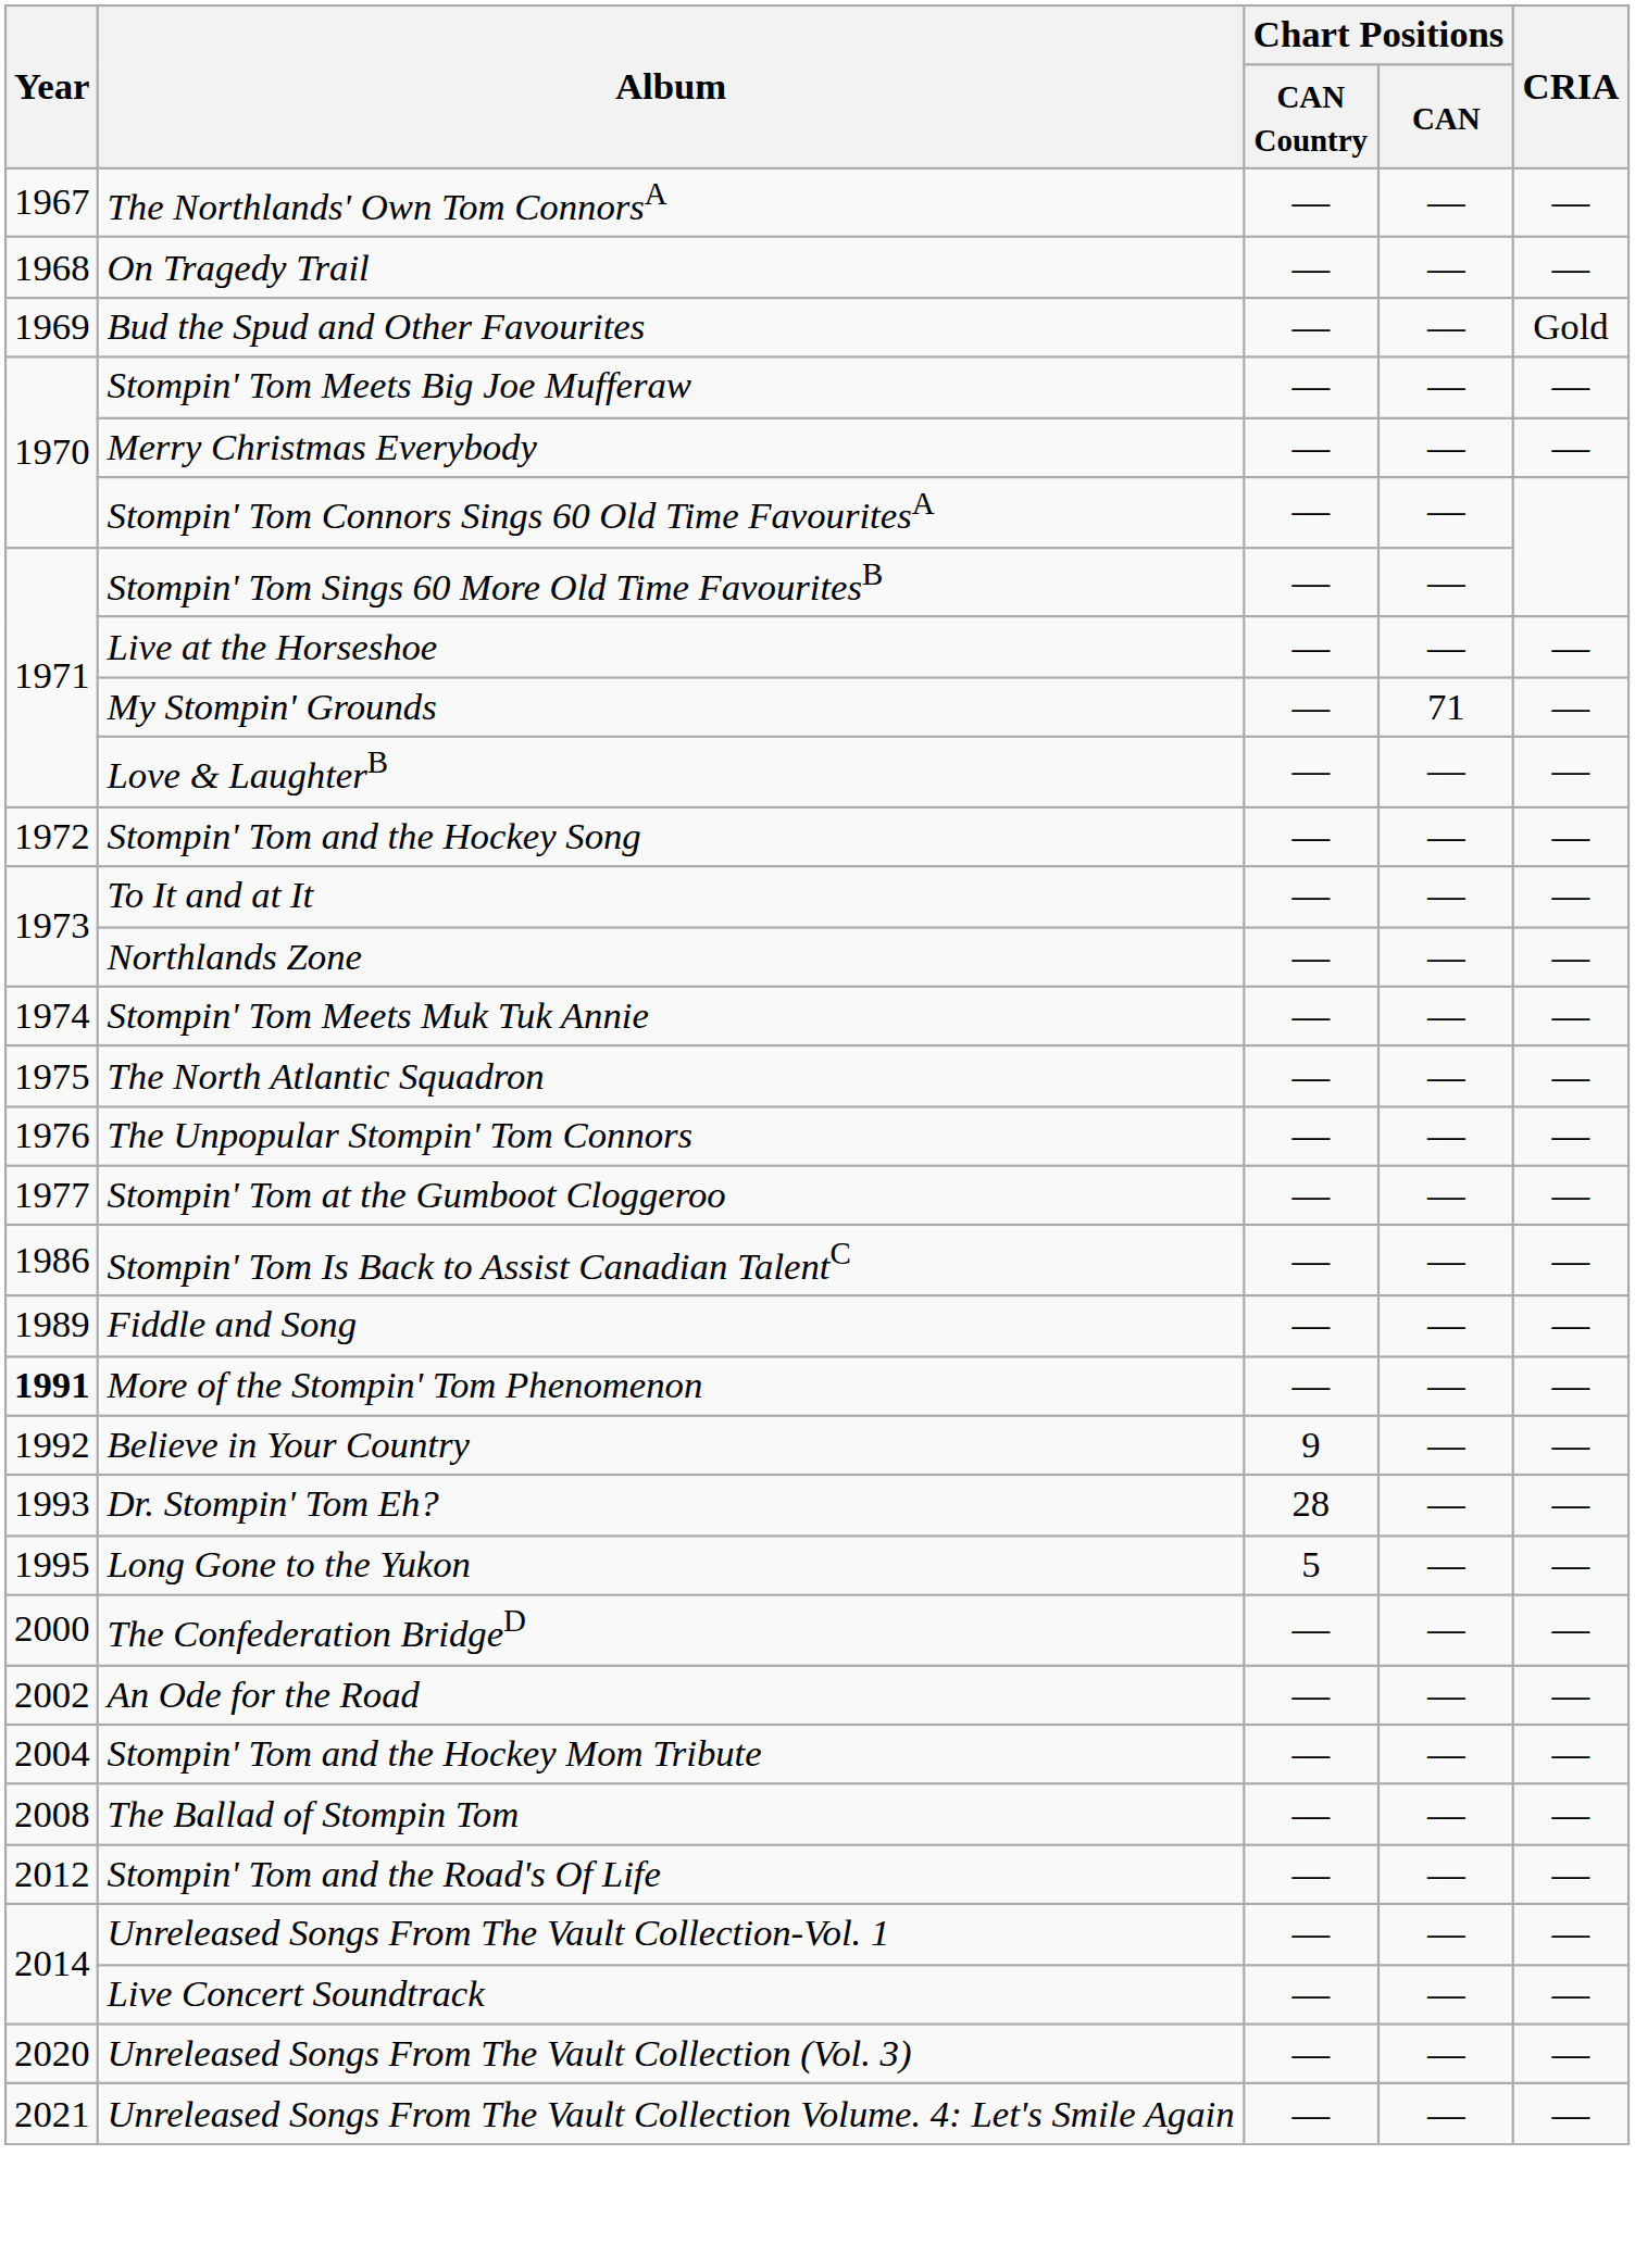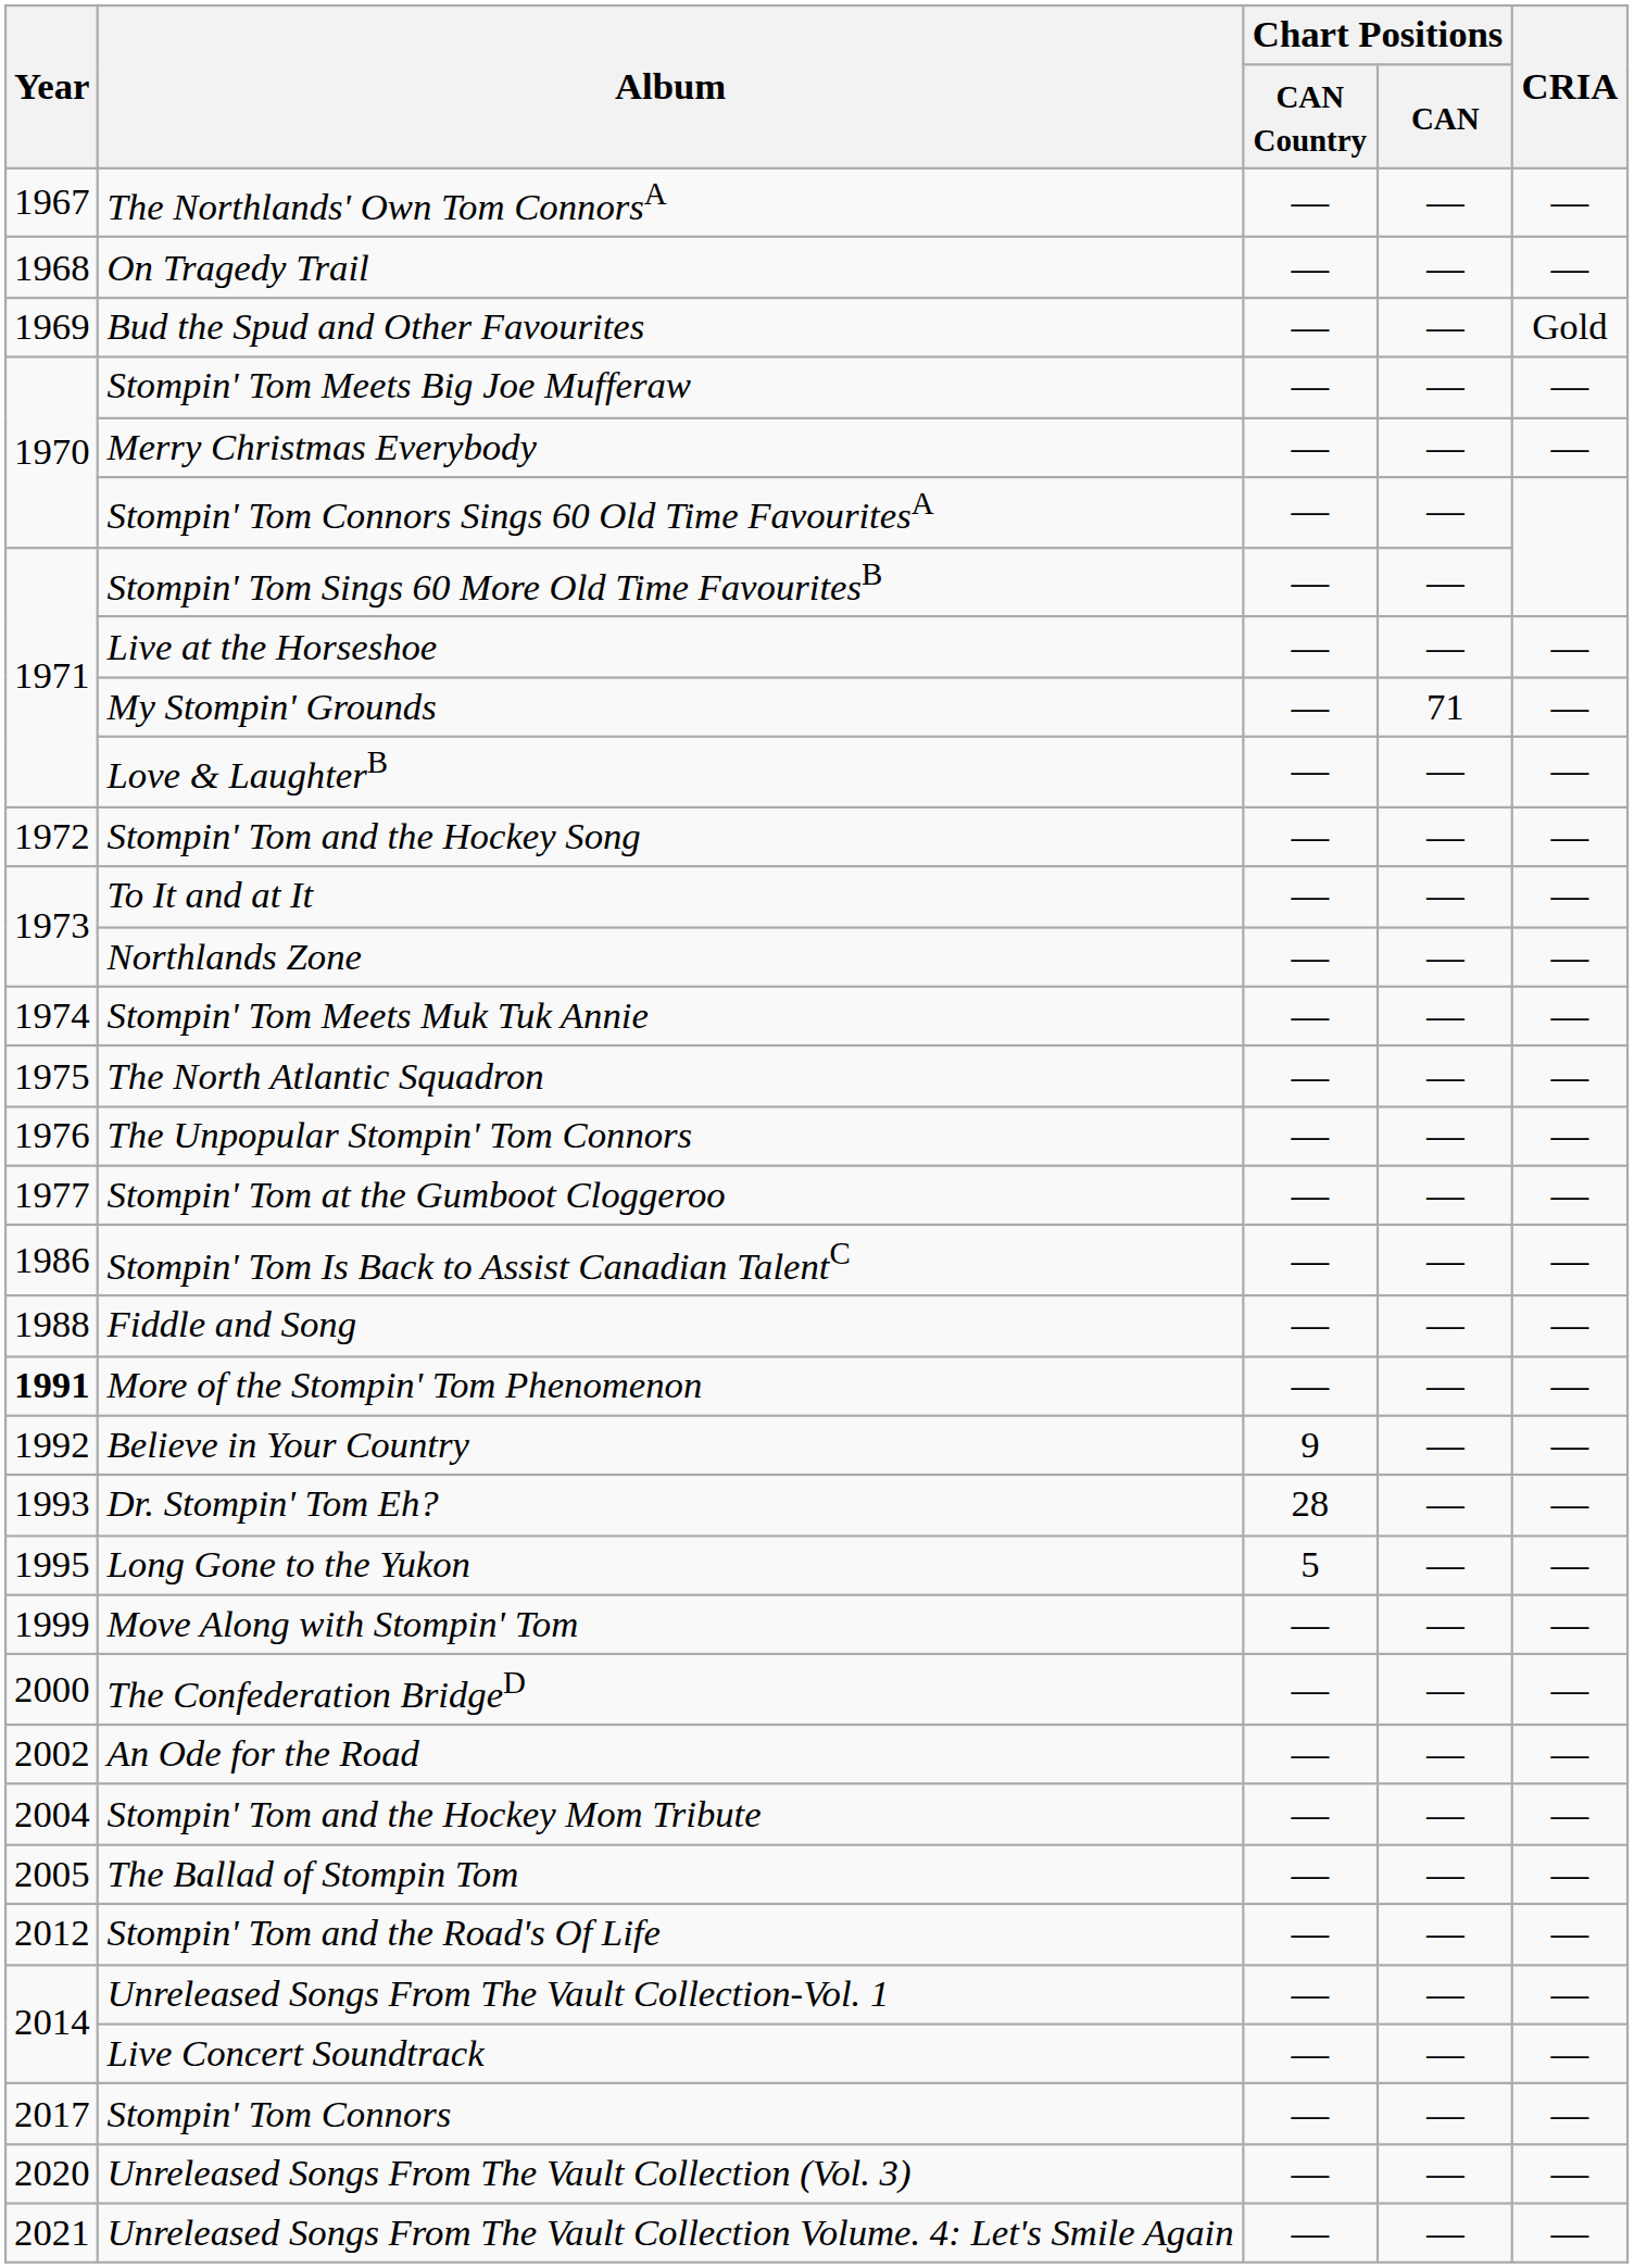 <table class="wikitable">
 <tr>
 <th rowspan="2">Year</th>
 <th rowspan="2">Album</th>
 <th colspan="2">Chart Positions</th>
 <th rowspan="2">CRIA</th>
 </tr>
 <tr>
 <th style="width:50px;"><small>CAN Country</small></th>
 <th style="width:50px;"><small>CAN</small></th>
 </tr>
 <tr>
 <td>1967</td>
 <td><em>The Northlands' Own Tom Connors</em><sup>A</sup></td>
 <td style="text-align:center;">—</td>
 <td style="text-align:center;">—</td>
 <td style="text-align:center;">—</td>
 </tr>
 <tr>
 <td>1968</td>
 <td><em>On Tragedy Trail</em></td>
 <td style="text-align:center;">—</td>
 <td style="text-align:center;">—</td>
 <td style="text-align:center;">—</td>
 </tr>
 <tr>
 <td>1969</td>
 <td><em>Bud the Spud and Other Favourites</em></td>
 <td style="text-align:center;">—</td>
 <td style="text-align:center;">—</td>
 <td style="text-align:center;">Gold</td>
 </tr>
 <tr>
 <td rowspan="3">1970</td>
 <td><em>Stompin' Tom Meets Big Joe Mufferaw</em></td>
 <td style="text-align:center;">—</td>
 <td style="text-align:center;">—</td>
 <td style="text-align:center;">—</td>
 </tr>
 <tr>
 <td><em>Merry Christmas Everybody</em></td>
 <td style="text-align:center;">—</td>
 <td style="text-align:center;">—</td>
 <td style="text-align:center;">—</td>
 </tr>
 <tr>
 <td><em>Stompin' Tom Connors Sings 60 Old Time Favourites</em><sup>A</sup></td>
 <td style="text-align:center;">—</td>
 <td style="text-align:center;">—</td>
 </tr>
 <tr>
 <td rowspan="4">1971</td>
 <td><em>Stompin' Tom Sings 60 More Old Time Favourites</em><sup>B</sup></td>
 <td style="text-align:center;">—</td>
 <td style="text-align:center;">—</td>
 </tr>
 <tr>
 <td><em>Live at the Horseshoe</em></td>
 <td style="text-align:center;">—</td>
 <td style="text-align:center;">—</td>
 <td style="text-align:center;">—</td>
 </tr>
 <tr>
 <td><em>My Stompin' Grounds</em></td>
 <td style="text-align:center;">—</td>
 <td style="text-align:center;">71</td>
 <td style="text-align:center;">—</td>
 </tr>
 <tr>
 <td><em>Love & Laughter</em><sup>B</sup></td>
 <td style="text-align:center;">—</td>
 <td style="text-align:center;">—</td>
 <td style="text-align:center;">—</td>
 </tr>
 <tr>
 <td>1972</td>
 <td><em>Stompin' Tom and the Hockey Song</em></td>
 <td style="text-align:center;">—</td>
 <td style="text-align:center;">—</td>
 <td style="text-align:center;">—</td>
 </tr>
 <tr>
 <td rowspan="2">1973</td>
 <td><em>To It and at It</em></td>
 <td style="text-align:center;">—</td>
 <td style="text-align:center;">—</td>
 <td style="text-align:center;">—</td>
 </tr>
 <tr>
 <td><em>Northlands Zone</em></td>
 <td style="text-align:center;">—</td>
 <td style="text-align:center;">—</td>
 <td style="text-align:center;">—</td>
 </tr>
 <tr>
 <td>1974</td>
 <td><em>Stompin' Tom Meets Muk Tuk Annie</em></td>
 <td style="text-align:center;">—</td>
 <td style="text-align:center;">—</td>
 <td style="text-align:center;">—</td>
 </tr>
 <tr>
 <td>1975</td>
 <td><em>The North Atlantic Squadron</em></td>
 <td style="text-align:center;">—</td>
 <td style="text-align:center;">—</td>
 <td style="text-align:center;">—</td>
 </tr>
 <tr>
 <td>1976</td>
 <td><em>The Unpopular Stompin' Tom Connors</em></td>
 <td style="text-align:center;">—</td>
 <td style="text-align:center;">—</td>
 <td style="text-align:center;">—</td>
 </tr>
 <tr>
 <td>1977</td>
 <td><em>Stompin' Tom at the Gumboot Cloggeroo</em></td>
 <td style="text-align:center;">—</td>
 <td style="text-align:center;">—</td>
 <td style="text-align:center;">—</td>
 </tr>
 <tr>
 <td>1986</td>
 <td><em>Stompin' Tom Is Back to Assist Canadian Talent</em><sup>C</sup></td>
 <td style="text-align:center;">—</td>
 <td style="text-align:center;">—</td>
 <td style="text-align:center;">—</td>
 </tr>
 <tr>
-<td>1989</td>
+<td>1988</td>
 <td><em>Fiddle and Song</em></td>
 <td style="text-align:center;">—</td>
 <td style="text-align:center;">—</td>
 <td style="text-align:center;">—</td>
 </tr>
 <tr>
 <td><strong>1991</strong></td>
 <td><em>More of the Stompin' Tom Phenomenon</em></td>
 <td style="text-align:center;">—</td>
 <td style="text-align:center;">—</td>
 <td style="text-align:center;">—</td>
 </tr>
 <tr>
 <td>1992</td>
 <td><em>Believe in Your Country</em></td>
 <td style="text-align:center;">9</td>
 <td style="text-align:center;">—</td>
 <td style="text-align:center;">—</td>
 </tr>
 <tr>
 <td>1993</td>
 <td><em>Dr. Stompin' Tom Eh?</em></td>
 <td style="text-align:center;">28</td>
 <td style="text-align:center;">—</td>
 <td style="text-align:center;">—</td>
 </tr>
 <tr>
 <td>1995</td>
 <td><em>Long Gone to the Yukon</em></td>
 <td style="text-align:center;">5</td>
 <td style="text-align:center;">—</td>
 <td style="text-align:center;">—</td>
 </tr>
 <tr>
+<td>1999</td>
+<td><em>Move Along with Stompin' Tom</em></td>
+<td style="text-align:center;">—</td>
+<td style="text-align:center;">—</td>
+<td style="text-align:center;">—</td>
+</tr>
+<tr>
 <td>2000</td>
 <td><em>The Confederation Bridge</em><sup>D</sup></td>
 <td style="text-align:center;">—</td>
 <td style="text-align:center;">—</td>
 <td style="text-align:center;">—</td>
 </tr>
 <tr>
 <td>2002</td>
 <td><em>An Ode for the Road</em></td>
 <td style="text-align:center;">—</td>
 <td style="text-align:center;">—</td>
 <td style="text-align:center;">—</td>
 </tr>
 <tr>
 <td>2004</td>
 <td><em>Stompin' Tom and the Hockey Mom Tribute</em></td>
 <td style="text-align:center;">—</td>
 <td style="text-align:center;">—</td>
 <td style="text-align:center;">—</td>
 </tr>
 <tr>
-<td>2008</td>
+<td>2005</td>
 <td><em>The Ballad of Stompin Tom</em></td>
 <td style="text-align:center;">—</td>
 <td style="text-align:center;">—</td>
 <td style="text-align:center;">—</td>
 </tr>
 <tr>
 <td>2012</td>
 <td><em>Stompin' Tom and the Road's Of Life</em></td>
 <td style="text-align:center;">—</td>
 <td style="text-align:center;">—</td>
 <td style="text-align:center;">—</td>
 </tr>
 <tr>
 <td rowspan="2">2014</td>
 <td><em>Unreleased Songs From The Vault Collection-Vol. 1</em></td>
 <td style="text-align:center;">—</td>
 <td style="text-align:center;">—</td>
 <td style="text-align:center;">—</td>
 </tr>
 <tr>
 <td><em>Live Concert Soundtrack</em></td>
 <td style="text-align:center;">—</td>
 <td style="text-align:center;">—</td>
 <td style="text-align:center;">—</td>
 </tr>
 <tr>
+<td>2017</td>
+<td><em>Stompin' Tom Connors</em></td>
+<td style="text-align:center;">—</td>
+<td style="text-align:center;">—</td>
+<td style="text-align:center;">—</td>
+</tr>
+<tr>
 <td>2020</td>
 <td><em>Unreleased Songs From The Vault Collection (Vol. 3)</em></td>
 <td style="text-align:center;">—</td>
 <td style="text-align:center;">—</td>
 <td style="text-align:center;">—</td>
 </tr>
 <tr>
 <td>2021</td>
 <td><em>Unreleased Songs From The Vault Collection Volume. 4: Let's Smile Again</em></td>
 <td style="text-align:center;">—</td>
 <td style="text-align:center;">—</td>
 <td style="text-align:center;">—</td>
 </tr>
 </table>
